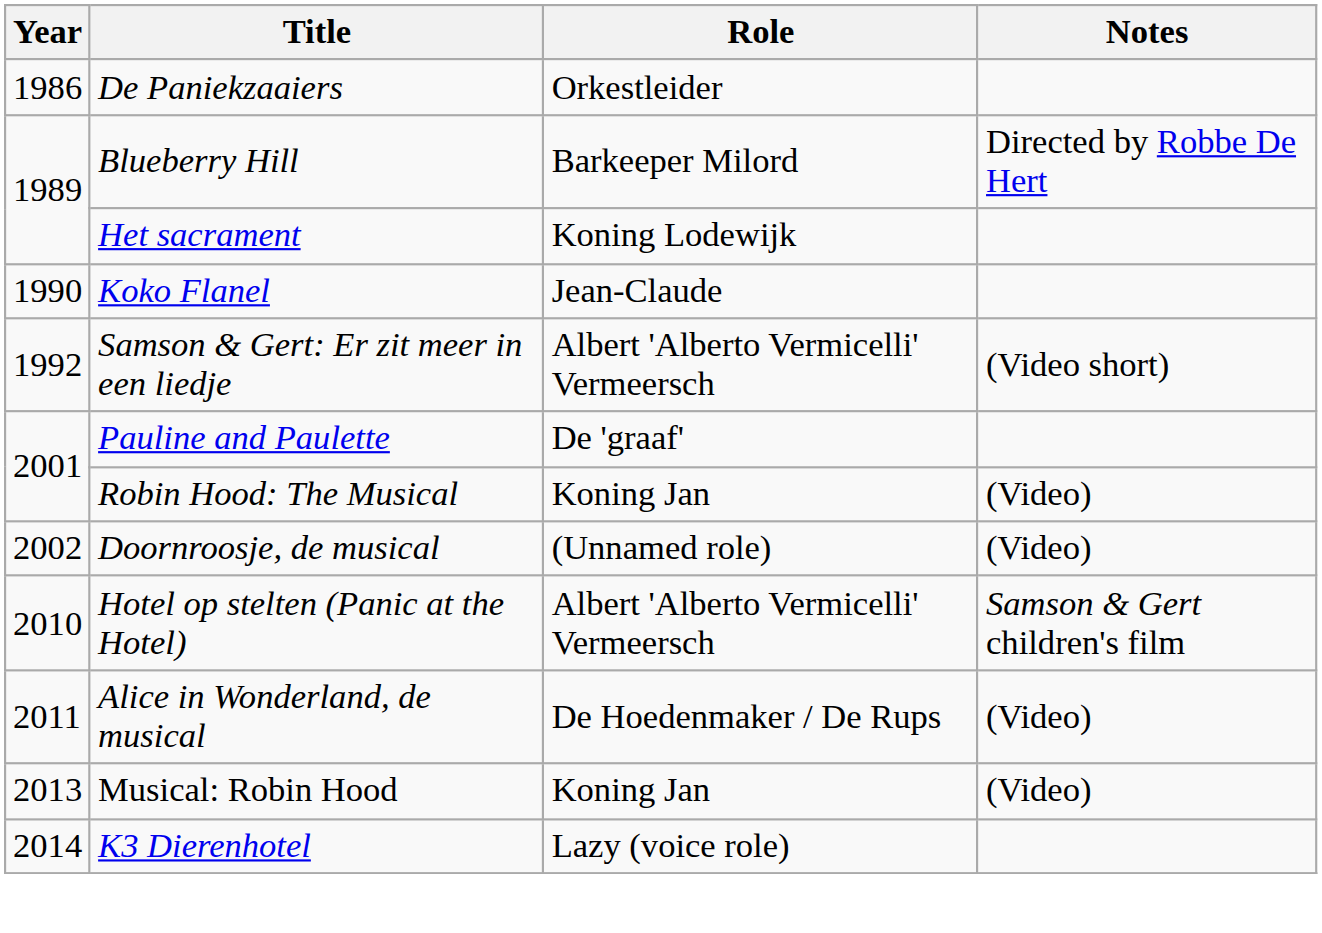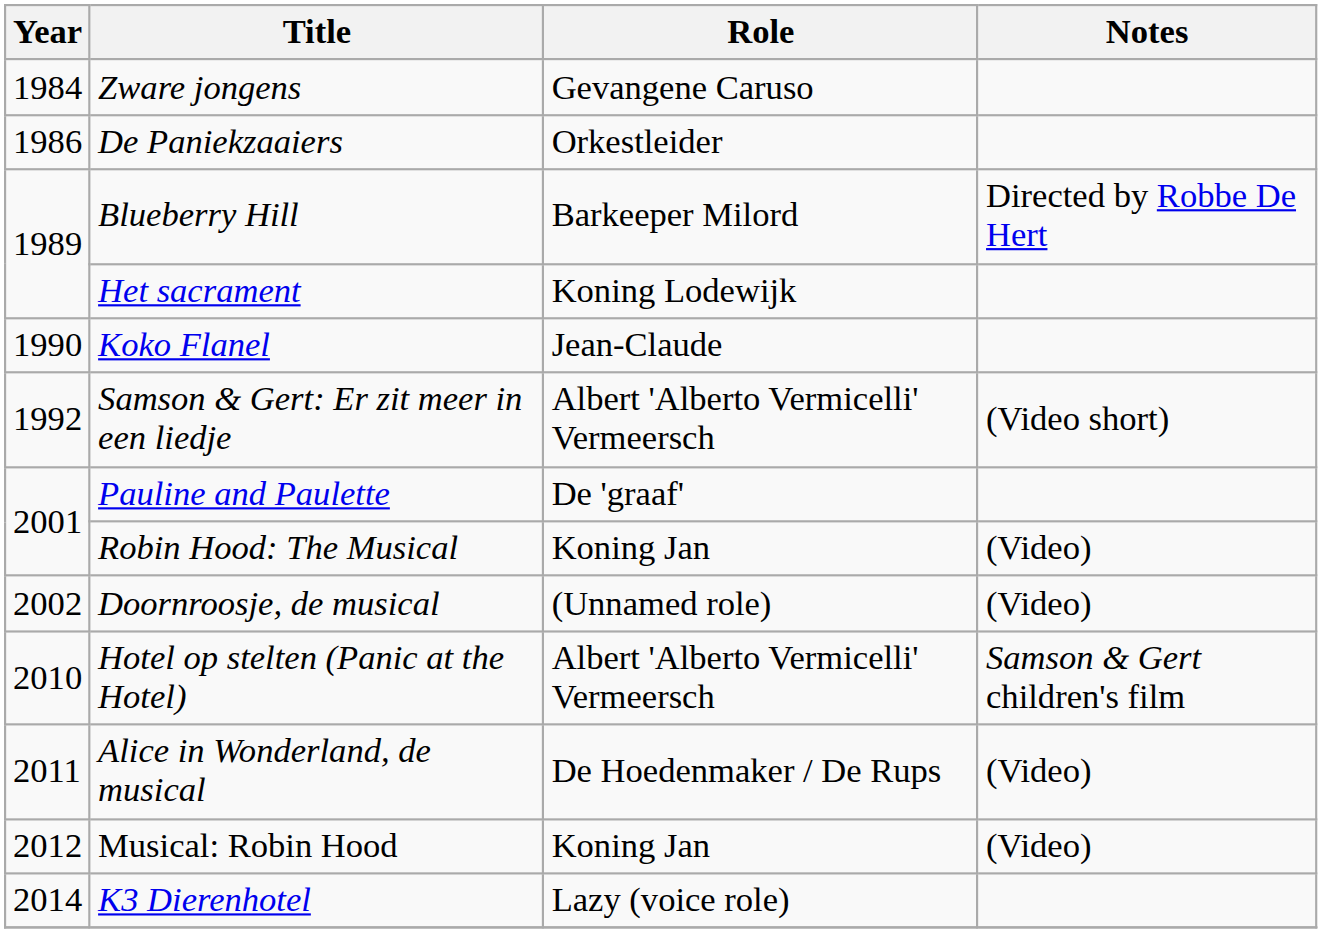 <table class="wikitable sortable">
 <tr>
 <th>Year</th>
 <th>Title</th>
 <th>Role</th>
 <th>Notes</th>
+</tr>
+<tr>
+<td>1984</td>
+<td><em>Zware jongens</em></td>
+<td>Gevangene Caruso</td>
+<td></td>
 </tr>
 <tr>
 <td>1986</td>
 <td><em>De Paniekzaaiers</em></td>
 <td>Orkestleider</td>
 <td></td>
 </tr>
 <tr>
 <td rowspan="2">1989</td>
 <td><em>Blueberry Hill</em></td>
 <td>Barkeeper Milord</td>
 <td>Directed by <a href='#'>Robbe De Hert</a></td>
 </tr>
 <tr>
 <td><em><a href='#'>Het sacrament</a></em></td>
 <td>Koning Lodewijk</td>
 <td></td>
 </tr>
 <tr>
 <td>1990</td>
 <td><em><a href='#'>Koko Flanel</a></em></td>
 <td>Jean-Claude</td>
 <td></td>
 </tr>
 <tr>
 <td>1992</td>
 <td><em>Samson & Gert: Er zit meer in een liedje</em></td>
 <td>Albert 'Alberto Vermicelli' Vermeersch</td>
 <td>(Video short)</td>
 </tr>
 <tr>
 <td rowspan="2">2001</td>
 <td><em><a href='#'>Pauline and Paulette</a></em></td>
 <td>De 'graaf'</td>
 <td></td>
 </tr>
 <tr>
 <td><em>Robin Hood: The Musical</em></td>
 <td>Koning Jan</td>
 <td>(Video)</td>
 </tr>
 <tr>
 <td>2002</td>
 <td><em>Doornroosje, de musical</em></td>
 <td>(Unnamed role)</td>
 <td>(Video)</td>
 </tr>
 <tr>
 <td>2010</td>
 <td><em>Hotel op stelten (Panic at the Hotel)</em></td>
 <td>Albert 'Alberto Vermicelli' Vermeersch</td>
 <td><em>Samson & Gert</em> children's film</td>
 </tr>
 <tr>
 <td>2011</td>
 <td><em>Alice in Wonderland, de musical</em></td>
 <td>De Hoedenmaker / De Rups</td>
 <td>(Video)</td>
 </tr>
 <tr>
-<td>2013</td>
+<td>2012</td>
 <td>Musical: Robin Hood</td>
 <td>Koning Jan</td>
 <td>(Video)</td>
 </tr>
 <tr>
 <td>2014</td>
 <td><em><a href='#'>K3 Dierenhotel</a></em></td>
 <td>Lazy (voice role)</td>
 <td></td>
 </tr>
 <tr>
 </tr>
 </table>
